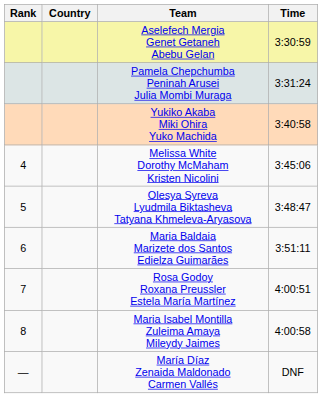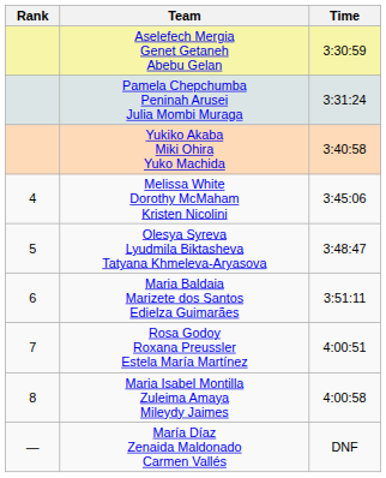 <table class="wikitable sortable" style=" text-align:center; font-size:95%;" width="50%">
 <tr>
 <th>Rank</th>
-<th>Country</th>
 <th>Team</th>
 <th>Time</th>
 </tr>
 <tr bgcolor="#F7F6A8">
 <td align=center></td>
-<td></td>
 <td><a href='#'>Aselefech Mergia</a><br><a href='#'>Genet Getaneh</a><br><a href='#'>Abebu Gelan</a></td>
 <td>3:30:59</td>
 </tr>
 <tr bgcolor="#DCE5E5">
 <td align=center></td>
-<td></td>
 <td><a href='#'>Pamela Chepchumba</a><br><a href='#'>Peninah Arusei</a><br><a href='#'>Julia Mombi Muraga</a></td>
 <td>3:31:24</td>
 </tr>
 <tr bgcolor="#FFDAB9">
 <td align=center></td>
-<td></td>
 <td><a href='#'>Yukiko Akaba</a><br><a href='#'>Miki Ohira</a><br><a href='#'>Yuko Machida</a></td>
 <td>3:40:58</td>
 </tr>
 <tr>
 <td align=center>4</td>
-<td></td>
 <td><a href='#'>Melissa White</a><br><a href='#'>Dorothy McMaham</a><br><a href='#'>Kristen Nicolini</a></td>
 <td>3:45:06</td>
 </tr>
 <tr>
 <td align=center>5</td>
-<td></td>
 <td><a href='#'>Olesya Syreva</a><br><a href='#'>Lyudmila Biktasheva</a><br><a href='#'>Tatyana Khmeleva-Aryasova</a></td>
 <td>3:48:47</td>
 </tr>
 <tr>
 <td align=center>6</td>
-<td></td>
 <td><a href='#'>Maria Baldaia</a><br><a href='#'>Marizete dos Santos</a><br><a href='#'>Edielza Guimarães</a></td>
 <td>3:51:11</td>
 </tr>
 <tr>
 <td align=center>7</td>
-<td></td>
 <td><a href='#'>Rosa Godoy</a><br><a href='#'>Roxana Preussler</a><br><a href='#'>Estela María Martínez</a></td>
 <td>4:00:51</td>
 </tr>
 <tr>
 <td align=center>8</td>
-<td></td>
 <td><a href='#'>Maria Isabel Montilla</a><br><a href='#'>Zuleima Amaya</a><br><a href='#'>Mileydy Jaimes</a></td>
 <td>4:00:58</td>
 </tr>
 <tr>
 <td align=center>—</td>
-<td></td>
 <td><a href='#'>María Díaz</a><br><a href='#'>Zenaida Maldonado</a><br><a href='#'>Carmen Vallés</a></td>
 <td>DNF</td>
 </tr>
 </table>
